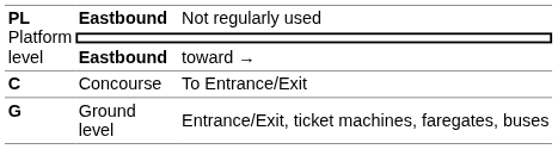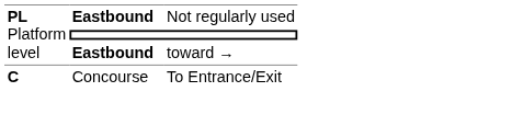 <table border="0" cellspacing="0" cellpadding="3">
 <tr>
 <td rowspan="3" style="border-top:solid 1px gray" width="50" valign="top"><strong>PL</strong> Platform level</td>
 <td style="border-top:solid 1px gray" width="90"><strong>Eastbound</strong></td>
 <td style="border-top:solid 1px gray">Not regularly used</td>
 </tr>
 <tr>
 <td colspan="2" style="border-top:solid 2px black;border-right:solid 2px black;border-left:solid 2px black;border-bottom:solid 2px black;text-align:center"></td>
 </tr>
 <tr>
 <td><strong>Eastbound</strong></td>
 <td> toward   →</td>
 </tr>
 <tr>
 <td style="border-top:solid 1px gray" valign="top"><strong>C</strong></td>
 <td style="border-top:solid 1px gray">Concourse</td>
 <td style="border-top:solid 1px gray">To Entrance/Exit</td>
 </tr>
-<tr>
-<td style="border-top:solid 1px gray;border-bottom:solid 1px gray" valign="top"><strong>G</strong></td>
-<td style="border-top:solid 1px gray;border-bottom:solid 1px gray">Ground level</td>
-<td style="border-top:solid 1px gray;border-bottom:solid 1px gray">Entrance/Exit, ticket machines, faregates, buses</td>
-</tr>
 </table>
